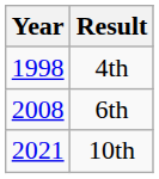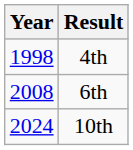 <table class="wikitable" style="text-align:center">
 <tr>
 <th>Year</th>
 <th>Result</th>
 </tr>
 <tr>
 <td><a href='#'>1998</a></td>
 <td>4th</td>
 </tr>
 <tr>
 <td><a href='#'>2008</a></td>
 <td>6th</td>
 </tr>
 <tr>
-<td><a href='#'>2021</a></td>
+<td><a href='#'>2024</a></td>
 <td>10th</td>
 </tr>
 </table>
